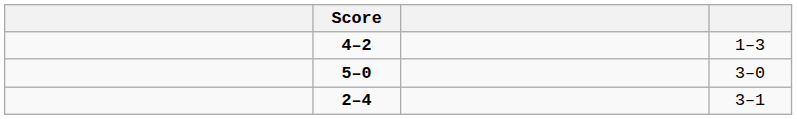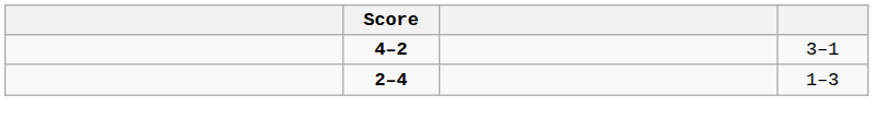 <table class="wikitable" style="text-align: center; ">
 <tr>
 <th align="right" width="270"></th>
 <th width="65">Score</th>
 <th align="left" width="270"></th>
 <th width="65"></th>
 </tr>
 <tr>
 <td align="left"><strong></strong></td>
 <td><strong>4–2</strong></td>
 <td align="left"></td>
-<td>1–3 <strong></strong></td>
-</tr>
-<tr>
-<td align="left"><strong></strong></td>
-<td><strong>5–0</strong></td>
-<td align="left"></td>
-<td>3–0 <strong></strong></td>
+<td>3–1 <strong></strong></td>
 </tr>
 <tr>
 <td align="left"></td>
 <td><strong>2–4</strong></td>
 <td align="left"><strong></strong></td>
-<td>3–1 <strong></strong></td>
+<td>1–3 <strong></strong></td>
 </tr>
 </table>
